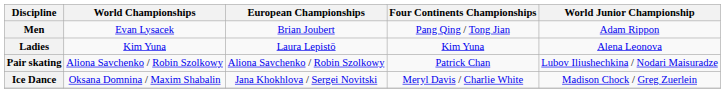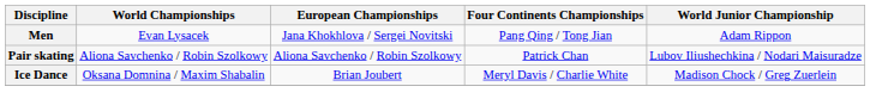 <table class="wikitable" style="text-align:center">
 <tr>
 <th>Discipline</th>
 <th>World Championships</th>
 <th>European Championships</th>
 <th>Four Continents Championships</th>
 <th>World Junior Championship</th>
 </tr>
 <tr>
 <th>Men</th>
 <td><a href='#'>Evan Lysacek</a></td>
-<td><a href='#'>Brian Joubert</a></td>
+<td><a href='#'>Jana Khokhlova</a> / <a href='#'>Sergei Novitski</a></td>
 <td><a href='#'>Pang Qing</a> / <a href='#'>Tong Jian</a></td>
 <td><a href='#'>Adam Rippon</a></td>
-</tr>
-<tr>
-<th>Ladies</th>
-<td><a href='#'>Kim Yuna</a></td>
-<td><a href='#'>Laura Lepistö</a></td>
-<td><a href='#'>Kim Yuna</a></td>
-<td><a href='#'>Alena Leonova</a></td>
 </tr>
 <tr>
 <th>Pair skating</th>
 <td><a href='#'>Aliona Savchenko</a> / <a href='#'>Robin Szolkowy</a></td>
 <td><a href='#'>Aliona Savchenko</a> / <a href='#'>Robin Szolkowy</a></td>
 <td><a href='#'>Patrick Chan</a></td>
 <td><a href='#'>Lubov Iliushechkina</a> / <a href='#'>Nodari Maisuradze</a></td>
 </tr>
 <tr>
 <th>Ice Dance</th>
 <td><a href='#'>Oksana Domnina</a> / <a href='#'>Maxim Shabalin</a></td>
-<td><a href='#'>Jana Khokhlova</a> / <a href='#'>Sergei Novitski</a></td>
+<td><a href='#'>Brian Joubert</a></td>
 <td><a href='#'>Meryl Davis</a> / <a href='#'>Charlie White</a></td>
 <td><a href='#'>Madison Chock</a> / <a href='#'>Greg Zuerlein</a></td>
 </tr>
 <tr>
 </tr>
 </table>
